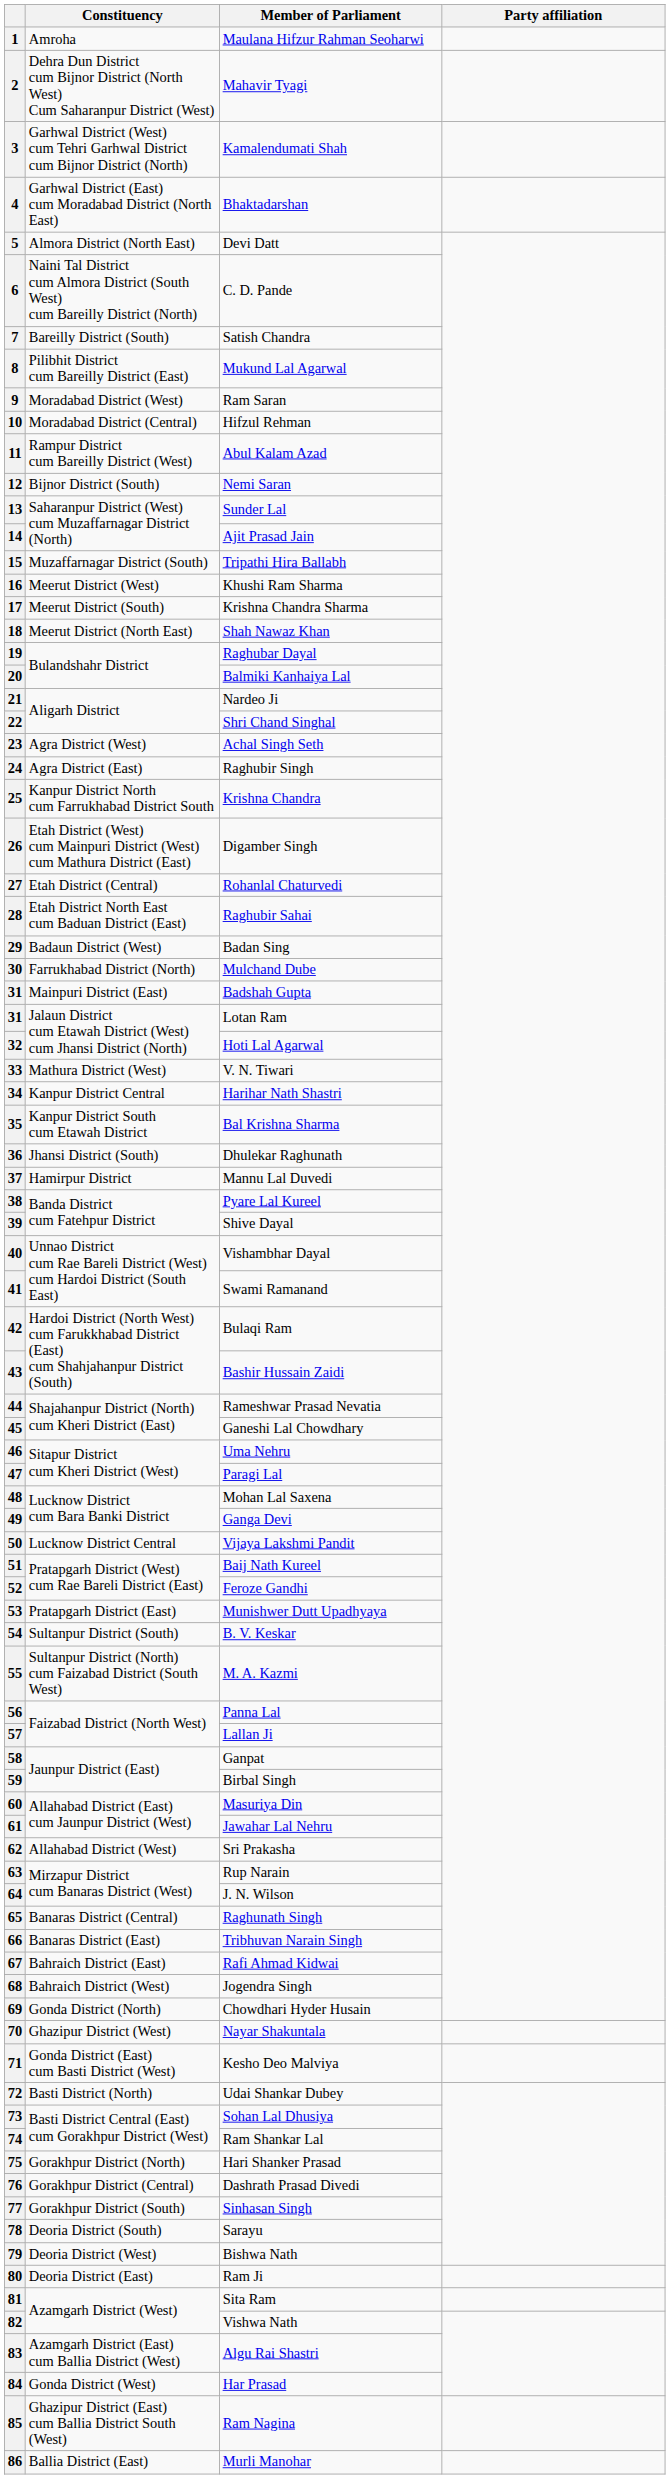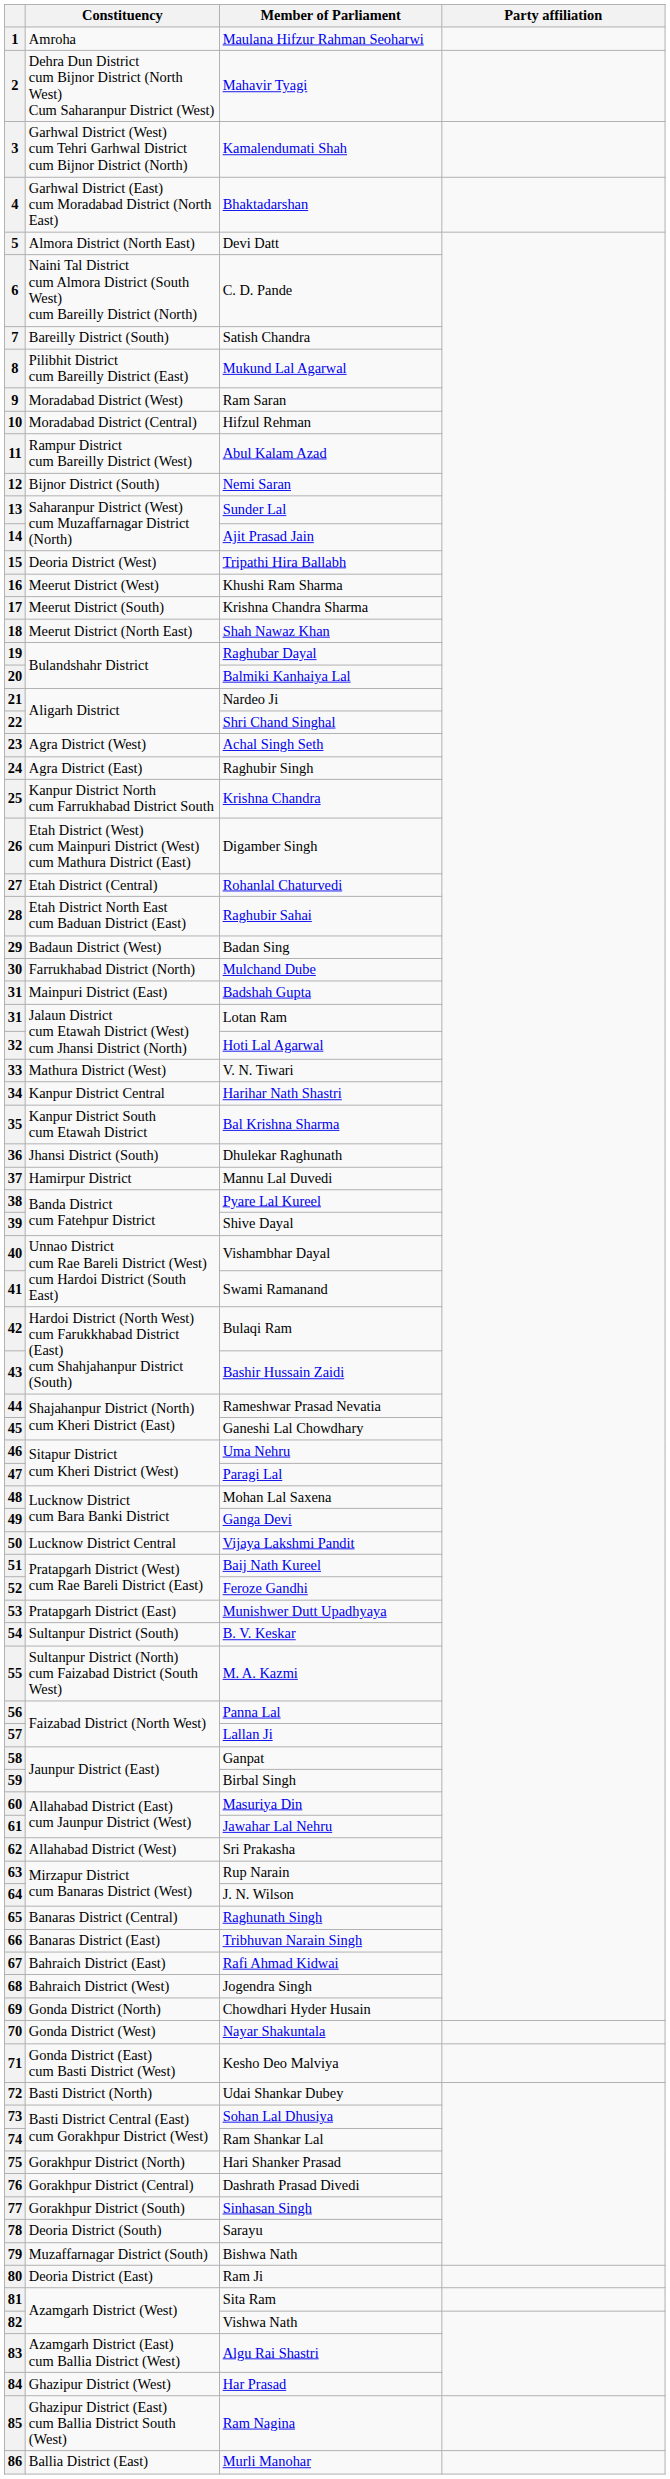 <table class="wikitable sortable">
 <tr style="text-align:center;">
 <th></th>
 <th style="width:13em">Constituency</th>
 <th style="width:15em">Member of Parliament</th>
 <th colspan="2" style="width:15em">Party affiliation</th>
 </tr>
 <tr>
 <th>1</th>
 <td>Amroha</td>
 <td><a href='#'>Maulana Hifzur Rahman Seoharwi</a></td>
 <td></td>
 </tr>
 <tr>
 <th>2</th>
 <td>Dehra Dun District <br>cum Bijnor District (North West) <br>Cum Saharanpur District (West)</td>
 <td><a href='#'>Mahavir Tyagi</a></td>
 </tr>
 <tr>
 <th>3</th>
 <td>Garhwal District (West) <br>cum Tehri Garhwal District <br>cum Bijnor District (North)</td>
 <td><a href='#'>Kamalendumati Shah</a></td>
 <td></td>
 </tr>
 <tr>
 <th>4</th>
 <td>Garhwal District (East) <br>cum Moradabad District (North East)</td>
 <td><a href='#'>Bhaktadarshan</a></td>
 <td></td>
 </tr>
 <tr>
 <th>5</th>
 <td>Almora District (North East)</td>
 <td>Devi Datt</td>
 </tr>
 <tr>
 <th>6</th>
 <td>Naini Tal District <br>cum Almora District (South West) <br>cum Bareilly District (North)</td>
 <td>C. D. Pande</td>
 </tr>
 <tr>
 <th>7</th>
 <td>Bareilly District (South)</td>
 <td>Satish Chandra</td>
 </tr>
 <tr>
 <th>8</th>
 <td>Pilibhit District <br>cum Bareilly District (East)</td>
 <td><a href='#'>Mukund Lal Agarwal</a></td>
 </tr>
 <tr>
 <th>9</th>
 <td>Moradabad District (West)</td>
 <td>Ram Saran</td>
 </tr>
 <tr>
 <th>10</th>
 <td>Moradabad District (Central)</td>
 <td>Hifzul Rehman</td>
 </tr>
 <tr>
 <th>11</th>
 <td>Rampur District <br>cum Bareilly District (West)</td>
 <td><a href='#'>Abul Kalam Azad</a></td>
 </tr>
 <tr>
 <th>12</th>
 <td>Bijnor District (South)</td>
 <td><a href='#'>Nemi Saran</a></td>
 </tr>
 <tr>
 <th>13</th>
 <td rowspan=2>Saharanpur District (West) <br>cum Muzaffarnagar District (North)</td>
 <td><a href='#'>Sunder Lal</a></td>
 </tr>
 <tr>
 <th>14</th>
 <td><a href='#'>Ajit Prasad Jain</a></td>
 </tr>
 <tr>
 <th>15</th>
-<td>Muzaffarnagar District (South)</td>
+<td>Deoria District (West)</td>
 <td><a href='#'>Tripathi Hira Ballabh</a></td>
 </tr>
 <tr>
 <th>16</th>
 <td>Meerut District (West)</td>
 <td>Khushi Ram Sharma</td>
 </tr>
 <tr>
 <th>17</th>
 <td>Meerut District (South)</td>
 <td>Krishna Chandra Sharma</td>
 </tr>
 <tr>
 <th>18</th>
 <td>Meerut District (North East)</td>
 <td><a href='#'>Shah Nawaz Khan</a></td>
 </tr>
 <tr>
 <th>19</th>
 <td rowspan=2>Bulandshahr District</td>
 <td><a href='#'>Raghubar Dayal</a></td>
 </tr>
 <tr>
 <th>20</th>
 <td><a href='#'>Balmiki Kanhaiya Lal</a></td>
 </tr>
 <tr>
 <th>21</th>
 <td rowspan=2>Aligarh District</td>
 <td>Nardeo Ji</td>
 </tr>
 <tr>
 <th>22</th>
 <td><a href='#'>Shri Chand Singhal</a></td>
 </tr>
 <tr>
 <th>23</th>
 <td>Agra District (West)</td>
 <td><a href='#'>Achal Singh Seth</a></td>
 </tr>
 <tr>
 <th>24</th>
 <td>Agra District (East)</td>
 <td>Raghubir Singh</td>
 </tr>
 <tr>
 <th>25</th>
 <td>Kanpur District North <br>cum Farrukhabad District South</td>
 <td><a href='#'>Krishna Chandra</a></td>
 </tr>
 <tr>
 <th>26</th>
 <td>Etah District (West) <br>cum Mainpuri District (West) <br>cum Mathura District (East)</td>
 <td>Digamber Singh</td>
 </tr>
 <tr>
 <th>27</th>
 <td>Etah District (Central)</td>
 <td><a href='#'>Rohanlal Chaturvedi</a></td>
 </tr>
 <tr>
 <th>28</th>
 <td>Etah District North East <br>cum Baduan District (East)</td>
 <td><a href='#'>Raghubir Sahai</a></td>
 </tr>
 <tr>
 <th>29</th>
 <td>Badaun District (West)</td>
 <td>Badan Sing</td>
 </tr>
 <tr>
 <th>30</th>
 <td>Farrukhabad District (North)</td>
 <td><a href='#'>Mulchand Dube</a></td>
 </tr>
 <tr>
 <th>31</th>
 <td>Mainpuri District (East)</td>
 <td><a href='#'>Badshah Gupta</a></td>
 </tr>
 <tr>
 <th>31</th>
 <td rowspan=2>Jalaun District <br>cum Etawah District (West) <br>cum Jhansi District (North)</td>
 <td>Lotan Ram</td>
 </tr>
 <tr>
 <th>32</th>
 <td><a href='#'>Hoti Lal Agarwal</a></td>
 </tr>
 <tr>
 <th>33</th>
 <td>Mathura District (West)</td>
 <td>V. N. Tiwari</td>
 </tr>
 <tr>
 <th>34</th>
 <td>Kanpur District Central</td>
 <td><a href='#'>Harihar Nath Shastri</a></td>
 </tr>
 <tr>
 <th>35</th>
 <td>Kanpur District South <br>cum Etawah District</td>
 <td><a href='#'>Bal Krishna Sharma</a></td>
 </tr>
 <tr>
 <th>36</th>
 <td>Jhansi District (South)</td>
 <td>Dhulekar Raghunath</td>
 </tr>
 <tr>
 <th>37</th>
 <td>Hamirpur District</td>
 <td>Mannu Lal Duvedi</td>
 </tr>
 <tr>
 <th>38</th>
 <td rowspan=2>Banda District <br>cum Fatehpur District</td>
 <td><a href='#'>Pyare Lal Kureel</a></td>
 </tr>
 <tr>
 <th>39</th>
 <td>Shive Dayal</td>
 </tr>
 <tr>
 <th>40</th>
 <td rowspan=2>Unnao District <br>cum Rae Bareli District (West) <br>cum Hardoi District (South East)</td>
 <td>Vishambhar Dayal</td>
 </tr>
 <tr>
 <th>41</th>
 <td>Swami Ramanand</td>
 </tr>
 <tr>
 <th>42</th>
 <td rowspan=2>Hardoi District (North West) <br>cum Farukkhabad District (East) <br>cum Shahjahanpur District (South)</td>
 <td>Bulaqi Ram</td>
 </tr>
 <tr>
 <th>43</th>
 <td><a href='#'>Bashir Hussain Zaidi</a></td>
 </tr>
 <tr>
 <th>44</th>
 <td rowspan=2>Shajahanpur District (North) <br>cum Kheri District (East)</td>
 <td>Rameshwar Prasad Nevatia</td>
 </tr>
 <tr>
 <th>45</th>
 <td>Ganeshi Lal Chowdhary</td>
 </tr>
 <tr>
 <th>46</th>
 <td rowspan=2>Sitapur District <br>cum Kheri District (West)</td>
 <td><a href='#'>Uma Nehru</a></td>
 </tr>
 <tr>
 <th>47</th>
 <td><a href='#'>Paragi Lal</a></td>
 </tr>
 <tr>
 <th>48</th>
 <td rowspan=2>Lucknow District <br>cum Bara Banki District</td>
 <td>Mohan Lal Saxena</td>
 </tr>
 <tr>
 <th>49</th>
 <td><a href='#'>Ganga Devi</a></td>
 </tr>
 <tr>
 <th>50</th>
 <td>Lucknow District Central</td>
 <td><a href='#'>Vijaya Lakshmi Pandit</a></td>
 </tr>
 <tr>
 <th>51</th>
 <td rowspan=2>Pratapgarh District (West) <br>cum Rae Bareli District (East)</td>
 <td><a href='#'>Baij Nath Kureel</a></td>
 </tr>
 <tr>
 <th>52</th>
 <td><a href='#'>Feroze Gandhi</a></td>
 </tr>
 <tr>
 <th>53</th>
 <td>Pratapgarh District (East)</td>
 <td><a href='#'>Munishwer Dutt Upadhyaya</a></td>
 </tr>
 <tr>
 <th>54</th>
 <td>Sultanpur District (South)</td>
 <td><a href='#'>B. V. Keskar</a></td>
 </tr>
 <tr>
 <th>55</th>
 <td>Sultanpur District (North) <br>cum Faizabad District (South West)</td>
 <td><a href='#'>M. A. Kazmi</a></td>
 </tr>
 <tr>
 <th>56</th>
 <td rowspan=2>Faizabad District (North West)</td>
 <td><a href='#'>Panna Lal</a></td>
 </tr>
 <tr>
 <th>57</th>
 <td><a href='#'>Lallan Ji</a></td>
 </tr>
 <tr>
 <th>58</th>
 <td rowspan=2>Jaunpur District (East)</td>
 <td>Ganpat</td>
 </tr>
 <tr>
 <th>59</th>
 <td>Birbal Singh</td>
 </tr>
 <tr>
 <th>60</th>
 <td rowspan=2>Allahabad District (East) <br>cum Jaunpur District (West)</td>
 <td><a href='#'>Masuriya Din</a></td>
 </tr>
 <tr>
 <th>61</th>
 <td><a href='#'>Jawahar Lal Nehru</a></td>
 </tr>
 <tr>
 <th>62</th>
 <td>Allahabad District (West)</td>
 <td>Sri Prakasha</td>
 </tr>
 <tr>
 <th>63</th>
 <td rowspan=2>Mirzapur District <br>cum Banaras District (West)</td>
 <td>Rup Narain</td>
 </tr>
 <tr>
 <th>64</th>
 <td>J. N. Wilson</td>
 </tr>
 <tr>
 <th>65</th>
 <td>Banaras District (Central)</td>
 <td><a href='#'>Raghunath Singh</a></td>
 </tr>
 <tr>
 <th>66</th>
 <td>Banaras District (East)</td>
 <td><a href='#'>Tribhuvan Narain Singh</a></td>
 </tr>
 <tr>
 <th>67</th>
 <td>Bahraich District (East)</td>
 <td><a href='#'>Rafi Ahmad Kidwai</a></td>
 </tr>
 <tr>
 <th>68</th>
 <td>Bahraich District (West)</td>
 <td>Jogendra Singh</td>
 </tr>
 <tr>
 <th>69</th>
 <td>Gonda District (North)</td>
 <td>Chowdhari Hyder Husain</td>
 </tr>
 <tr>
 <th>70</th>
-<td>Ghazipur District (West)</td>
+<td>Gonda District (West)</td>
 <td><a href='#'>Nayar Shakuntala</a></td>
 <td></td>
 </tr>
 <tr>
 <th>71</th>
 <td>Gonda District (East) <br>cum Basti District (West)</td>
 <td>Kesho Deo Malviya</td>
 <td></td>
 </tr>
 <tr>
 <th>72</th>
 <td>Basti District (North)</td>
 <td>Udai Shankar Dubey</td>
 </tr>
 <tr>
 <th>73</th>
 <td rowspan=2>Basti District Central (East) <br>cum Gorakhpur District (West)</td>
 <td><a href='#'>Sohan Lal Dhusiya</a></td>
 </tr>
 <tr>
 <th>74</th>
 <td>Ram Shankar Lal</td>
 </tr>
 <tr>
 <th>75</th>
 <td>Gorakhpur District (North)</td>
 <td>Hari Shanker Prasad</td>
 </tr>
 <tr>
 <th>76</th>
 <td>Gorakhpur District (Central)</td>
 <td>Dashrath Prasad Divedi</td>
 </tr>
 <tr>
 <th>77</th>
 <td>Gorakhpur District (South)</td>
 <td><a href='#'>Sinhasan Singh</a></td>
 </tr>
 <tr>
 <th>78</th>
 <td>Deoria District (South)</td>
 <td>Sarayu</td>
 </tr>
 <tr>
 <th>79</th>
-<td>Deoria District (West)</td>
+<td>Muzaffarnagar District (South)</td>
 <td>Bishwa Nath</td>
 </tr>
 <tr>
 <th>80</th>
 <td>Deoria District (East)</td>
 <td>Ram Ji</td>
 <td></td>
 </tr>
 <tr>
 <th>81</th>
 <td rowspan=2>Azamgarh District (West)</td>
 <td>Sita Ram</td>
 <td></td>
 </tr>
 <tr>
 <th>82</th>
 <td>Vishwa Nath</td>
 </tr>
 <tr>
 <th>83</th>
 <td>Azamgarh District (East) <br>cum Ballia District (West)</td>
 <td><a href='#'>Algu Rai Shastri</a></td>
 </tr>
 <tr>
 <th>84</th>
-<td>Gonda District (West)</td>
+<td>Ghazipur District (West)</td>
 <td><a href='#'>Har Prasad</a></td>
 </tr>
 <tr>
 <th>85</th>
 <td>Ghazipur District (East) <br>cum Ballia District South (West)</td>
 <td><a href='#'>Ram Nagina</a></td>
 <td></td>
 </tr>
 <tr>
 <th>86</th>
 <td>Ballia District (East)</td>
 <td><a href='#'>Murli Manohar</a></td>
 <td></td>
 </tr>
 </table>
